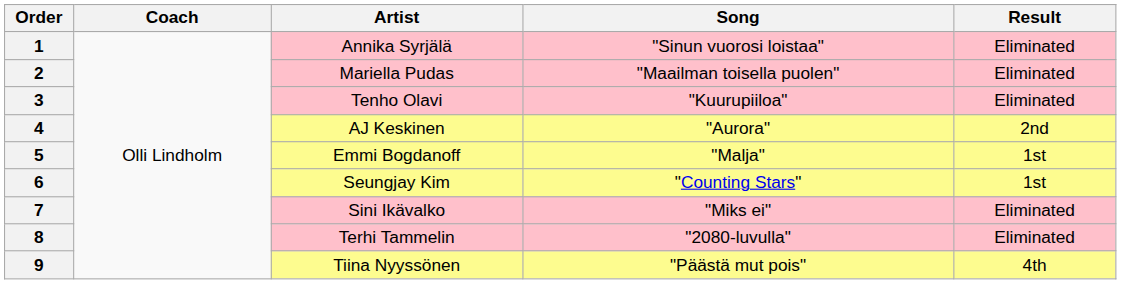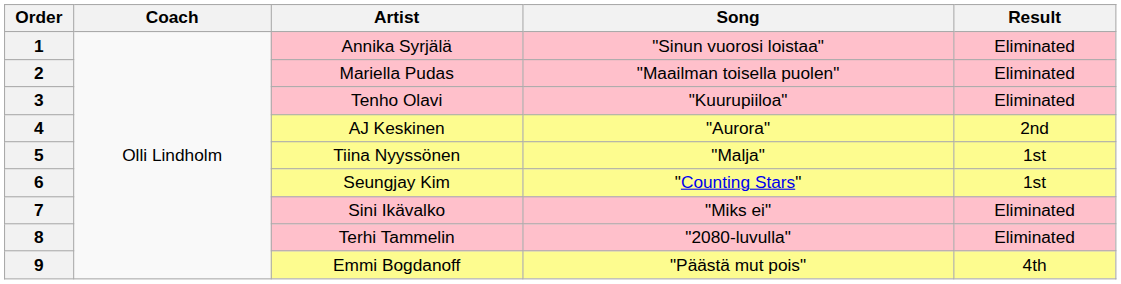 <table class="wikitable" style="text-align: center; width:65%;">
 <tr>
 <th style="width:02%;">Order</th>
 <th style="width:11%;">Coach</th>
 <th style="width:14%;">Artist</th>
 <th style="width:24%;">Song</th>
 <th style="width:09%;">Result</th>
 </tr>
 <tr>
 <th>1</th>
 <td rowspan="9">Olli Lindholm</td>
 <td style="background:pink;">Annika Syrjälä</td>
 <td style="background:pink;">"Sinun vuorosi loistaa"</td>
 <td style="background:pink;">Eliminated</td>
 </tr>
 <tr>
 <th>2</th>
 <td style="background:pink;">Mariella Pudas</td>
 <td style="background:pink;">"Maailman toisella puolen"</td>
 <td style="background:pink;">Eliminated</td>
 </tr>
 <tr>
 <th>3</th>
 <td style="background:pink;">Tenho Olavi</td>
 <td style="background:pink;">"Kuurupiiloa"</td>
 <td style="background:pink;">Eliminated</td>
 </tr>
 <tr>
 <th>4</th>
 <td style="background:#fdfc8f;">AJ Keskinen</td>
 <td style="background:#fdfc8f;">"Aurora"</td>
 <td style="background:#fdfc8f;">2nd</td>
 </tr>
 <tr>
 <th>5</th>
-<td style="background:#fdfc8f;">Emmi Bogdanoff</td>
+<td style="background:#fdfc8f;">Tiina Nyyssönen</td>
 <td style="background:#fdfc8f;">"Malja"</td>
 <td style="background:#fdfc8f;">1st</td>
 </tr>
 <tr>
 <th>6</th>
 <td style="background:#fdfc8f;">Seungjay Kim</td>
 <td style="background:#fdfc8f;">"<a href='#'>Counting Stars</a>"</td>
 <td style="background:#fdfc8f;">1st</td>
 </tr>
 <tr>
 <th>7</th>
 <td style="background:pink;">Sini Ikävalko</td>
 <td style="background:pink;">"Miks ei"</td>
 <td style="background:pink;">Eliminated</td>
 </tr>
 <tr>
 <th>8</th>
 <td style="background:pink;">Terhi Tammelin</td>
 <td style="background:pink;">"2080-luvulla"</td>
 <td style="background:pink;">Eliminated</td>
 </tr>
 <tr>
 <th>9</th>
-<td style="background:#fdfc8f;">Tiina Nyyssönen</td>
+<td style="background:#fdfc8f;">Emmi Bogdanoff</td>
 <td style="background:#fdfc8f;">"Päästä mut pois"</td>
 <td style="background:#fdfc8f;">4th</td>
 </tr>
 </table>
